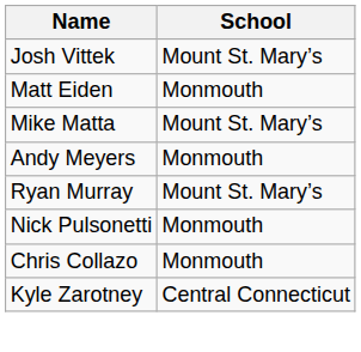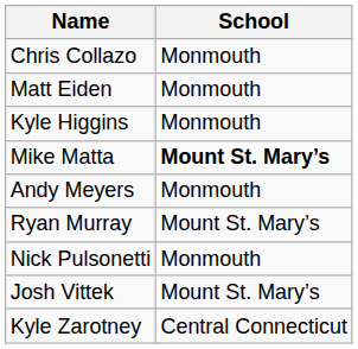 <table class=wikitable>
 <tr>
 <th>Name</th>
 <th>School</th>
 </tr>
 <tr>
-<td>Josh Vittek</td>
-<td>Mount St. Mary’s</td>
+<td>Chris Collazo</td>
+<td>Monmouth</td>
 </tr>
 <tr>
 <td>Matt Eiden</td>
 <td>Monmouth</td>
 </tr>
 <tr>
+<td>Kyle Higgins</td>
+<td>Monmouth</td>
+</tr>
+<tr>
 <td>Mike Matta</td>
-<td>Mount St. Mary’s</td>
+<td><strong>Mount St. Mary’s</strong></td>
 </tr>
 <tr>
 <td>Andy Meyers</td>
 <td>Monmouth</td>
 </tr>
 <tr>
 <td>Ryan Murray</td>
 <td>Mount St. Mary’s</td>
 </tr>
 <tr>
 <td>Nick Pulsonetti</td>
 <td>Monmouth</td>
 </tr>
 <tr>
-<td>Chris Collazo</td>
-<td>Monmouth</td>
+<td>Josh Vittek</td>
+<td>Mount St. Mary’s</td>
 </tr>
 <tr>
 <td>Kyle Zarotney</td>
 <td>Central Connecticut</td>
 </tr>
 </table>
